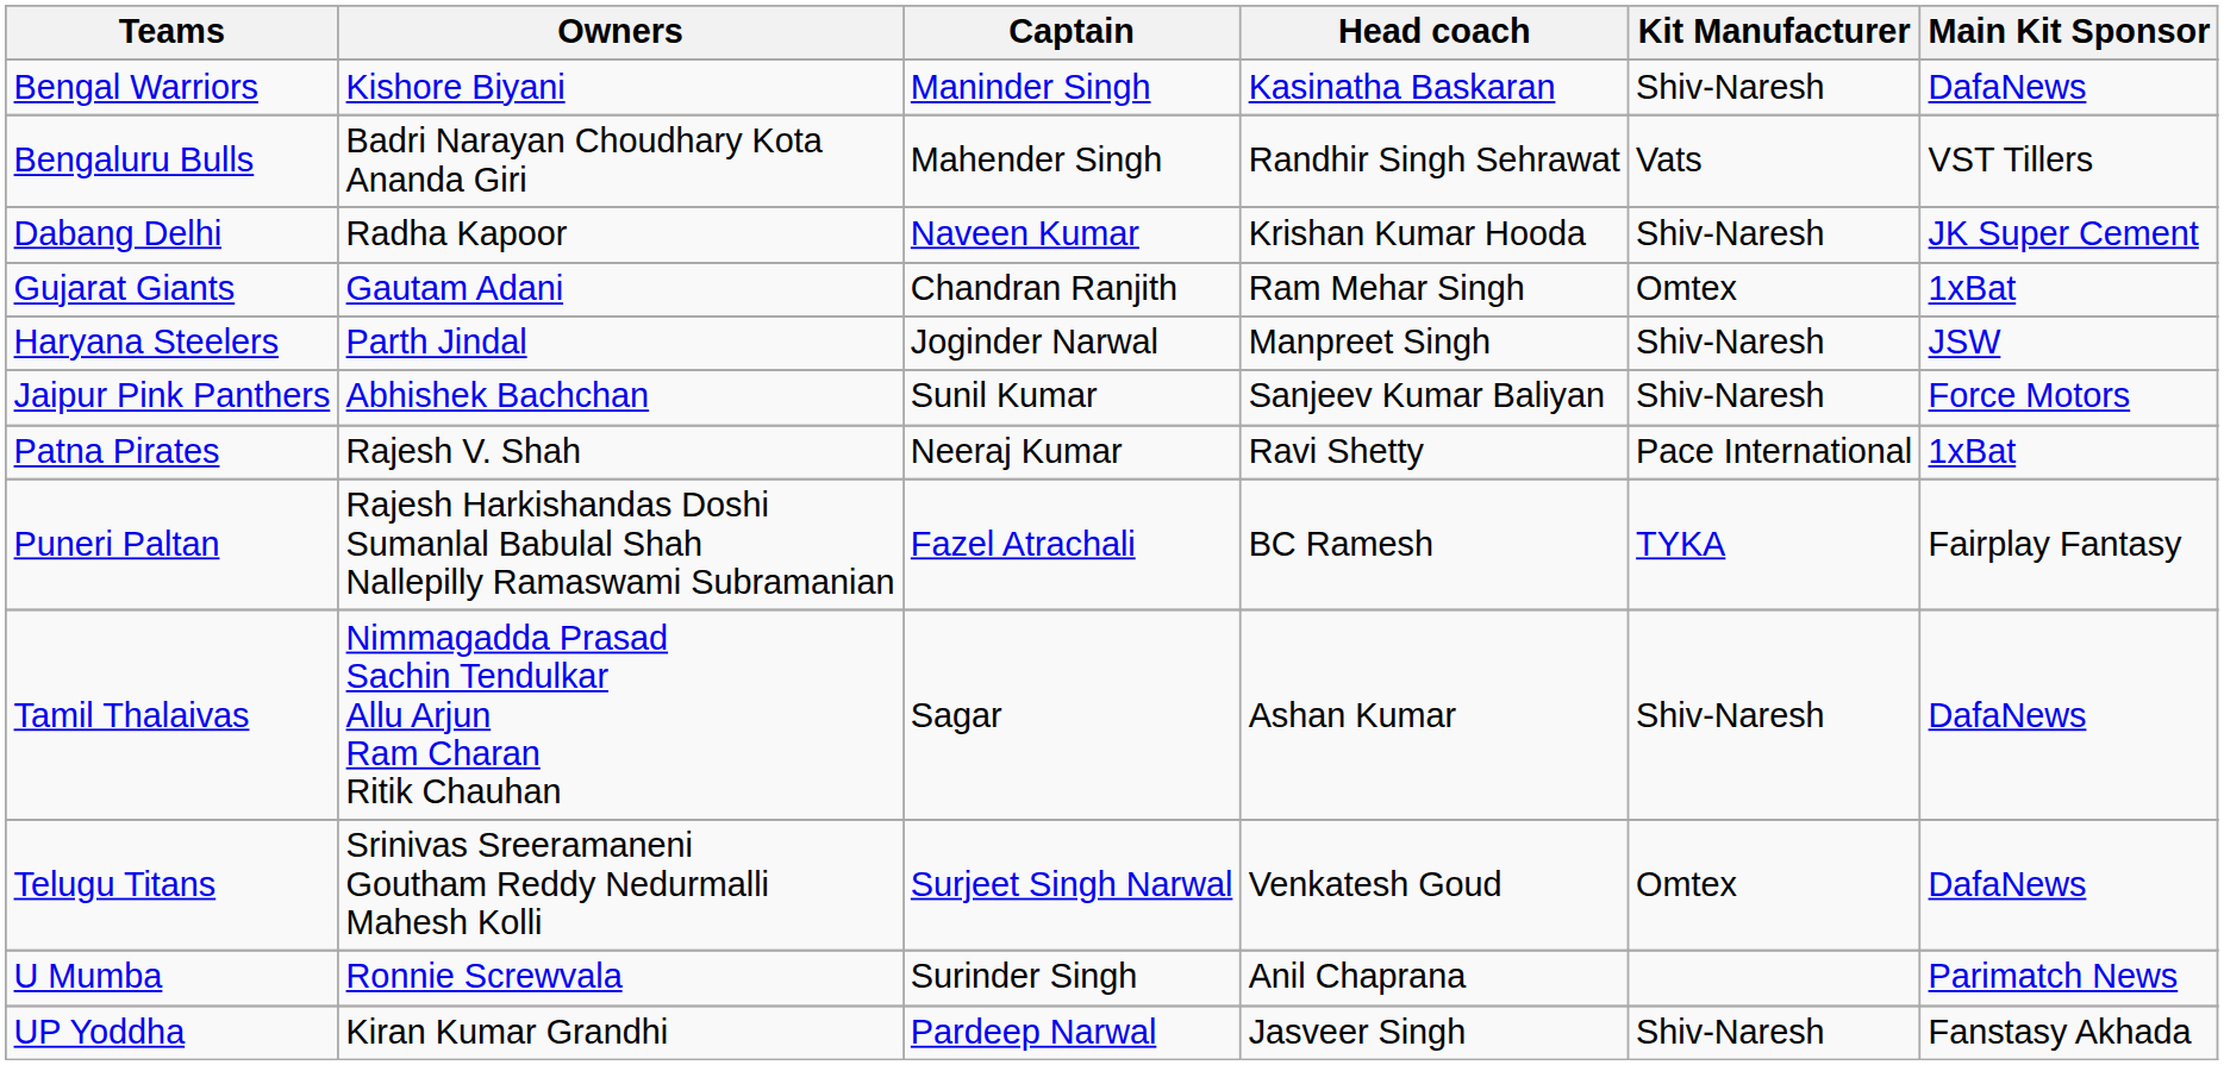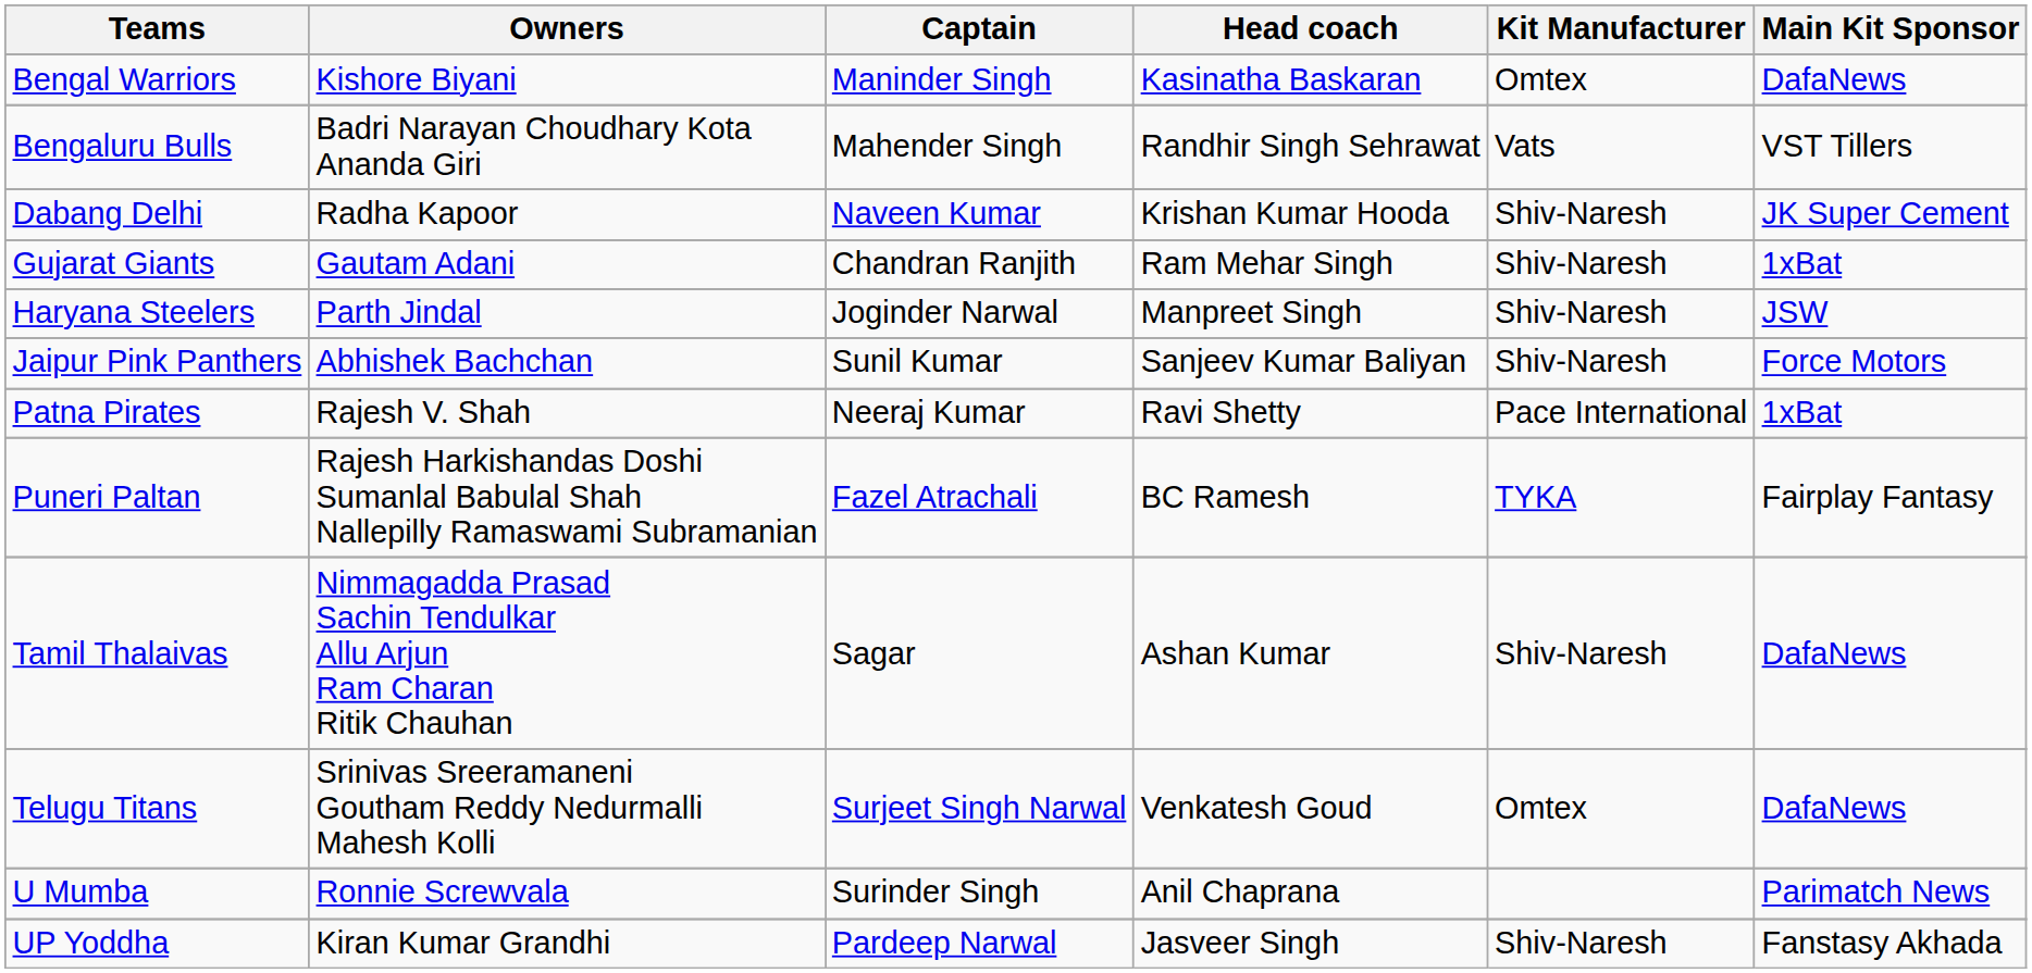 <table class="wikitable sortable" style="text-align:left;">
 <tr>
 <th>Teams</th>
 <th>Owners</th>
 <th>Captain</th>
 <th>Head coach</th>
 <th>Kit Manufacturer</th>
 <th>Main Kit Sponsor</th>
 </tr>
 <tr>
 </tr>
 <tr align=left>
 <td><a href='#'>Bengal Warriors</a></td>
 <td><a href='#'>Kishore Biyani</a></td>
 <td> <a href='#'>Maninder Singh</a></td>
 <td> <a href='#'>Kasinatha Baskaran</a></td>
-<td>Shiv-Naresh</td>
+<td>Omtex</td>
 <td><a href='#'>DafaNews</a></td>
 </tr>
 <tr>
 </tr>
 <tr align=left>
 <td><a href='#'>Bengaluru Bulls</a></td>
 <td>Badri Narayan Choudhary Kota<br>Ananda Giri</td>
 <td> Mahender Singh</td>
 <td> Randhir Singh Sehrawat</td>
 <td>Vats</td>
 <td>VST Tillers</td>
 </tr>
 <tr>
 </tr>
 <tr align=left>
 <td><a href='#'>Dabang Delhi</a></td>
 <td>Radha Kapoor</td>
 <td> <a href='#'>Naveen Kumar</a></td>
 <td> Krishan Kumar Hooda</td>
 <td>Shiv-Naresh</td>
 <td><a href='#'>JK Super Cement</a></td>
 </tr>
 <tr>
 </tr>
 <tr align=left>
 <td><a href='#'>Gujarat Giants</a></td>
 <td><a href='#'>Gautam Adani</a></td>
 <td> Chandran Ranjith</td>
 <td> Ram Mehar Singh</td>
-<td>Omtex</td>
+<td>Shiv-Naresh</td>
 <td><a href='#'>1xBat</a></td>
 </tr>
 <tr>
 </tr>
 <tr align=left>
 <td><a href='#'>Haryana Steelers</a></td>
 <td><a href='#'>Parth Jindal</a></td>
 <td> Joginder Narwal</td>
 <td> Manpreet Singh</td>
 <td>Shiv-Naresh</td>
 <td><a href='#'>JSW</a></td>
 </tr>
 <tr>
 </tr>
 <tr align=left>
 <td><a href='#'>Jaipur Pink Panthers</a></td>
 <td><a href='#'>Abhishek Bachchan</a></td>
 <td> Sunil Kumar</td>
 <td> Sanjeev Kumar Baliyan</td>
 <td>Shiv-Naresh</td>
 <td><a href='#'>Force Motors</a></td>
 </tr>
 <tr>
 </tr>
 <tr align=left>
 <td><a href='#'>Patna Pirates</a></td>
 <td>Rajesh V. Shah</td>
 <td> Neeraj Kumar</td>
 <td> Ravi Shetty</td>
 <td>Pace International</td>
 <td><a href='#'>1xBat</a></td>
 </tr>
 <tr>
 </tr>
 <tr align=left>
 <td><a href='#'>Puneri Paltan</a></td>
 <td>Rajesh Harkishandas Doshi<br>Sumanlal Babulal Shah<br>Nallepilly Ramaswami Subramanian</td>
 <td> <a href='#'>Fazel Atrachali</a></td>
 <td> BC Ramesh</td>
 <td><a href='#'>TYKA</a></td>
 <td>Fairplay Fantasy</td>
 </tr>
 <tr>
 </tr>
 <tr align=left>
 <td><a href='#'>Tamil Thalaivas</a></td>
 <td><a href='#'>Nimmagadda Prasad</a><br><a href='#'>Sachin Tendulkar</a><br><a href='#'>Allu Arjun</a><br><a href='#'>Ram Charan</a><br>Ritik Chauhan</td>
 <td> Sagar</td>
 <td> Ashan Kumar</td>
 <td>Shiv-Naresh</td>
 <td><a href='#'>DafaNews</a></td>
 </tr>
 <tr>
 </tr>
 <tr align=left>
 <td><a href='#'>Telugu Titans</a></td>
 <td>Srinivas Sreeramaneni<br>Goutham Reddy Nedurmalli<br>Mahesh Kolli</td>
 <td> <a href='#'>Surjeet Singh Narwal</a></td>
 <td> Venkatesh Goud</td>
 <td>Omtex</td>
 <td><a href='#'>DafaNews</a></td>
 </tr>
 <tr>
 </tr>
 <tr align=left>
 <td><a href='#'>U Mumba</a></td>
 <td><a href='#'>Ronnie Screwvala</a></td>
 <td> Surinder Singh</td>
 <td> Anil Chaprana</td>
 <td></td>
 <td><a href='#'>Parimatch News</a></td>
 </tr>
 <tr>
 </tr>
 <tr align=left>
 <td><a href='#'>UP Yoddha</a></td>
 <td>Kiran Kumar Grandhi</td>
 <td> <a href='#'>Pardeep Narwal</a></td>
 <td> Jasveer Singh</td>
 <td>Shiv-Naresh</td>
 <td>Fanstasy Akhada</td>
 </tr>
 </table>
